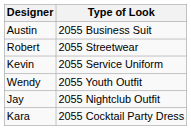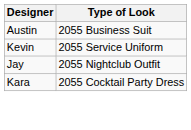 <table class="wikitable">
 <tr>
 <th>Designer</th>
 <th>Type of Look</th>
 </tr>
 <tr>
 <td>Austin</td>
 <td>2055 Business Suit</td>
 </tr>
 <tr>
-<td>Robert</td>
-<td>2055 Streetwear</td>
-</tr>
-<tr>
 <td>Kevin</td>
 <td>2055 Service Uniform</td>
-</tr>
-<tr>
-<td>Wendy</td>
-<td>2055 Youth Outfit</td>
 </tr>
 <tr>
 <td>Jay</td>
 <td>2055 Nightclub Outfit</td>
 </tr>
 <tr>
 <td>Kara</td>
 <td>2055 Cocktail Party Dress</td>
 </tr>
 </table>
